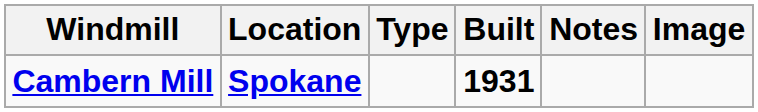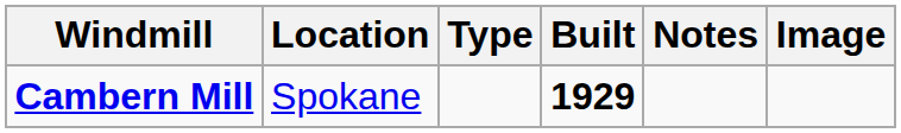 <table class="wikitable">
 <tr>
 <th>Windmill</th>
 <th>Location</th>
 <th>Type</th>
 <th>Built</th>
 <th>Notes</th>
 <th>Image</th>
 </tr>
 <tr>
 <td><strong><a href='#'>Cambern Mill</a></strong></td>
-<td><strong><a href='#'>Spokane</a><br></strong></td>
+<td><a href='#'>Spokane</a><br></td>
 <td></td>
-<td><strong>1931</strong></td>
+<td><strong>1929</strong></td>
 <td></td>
 <td></td>
 </tr>
 <tr>
 </tr>
 </table>
